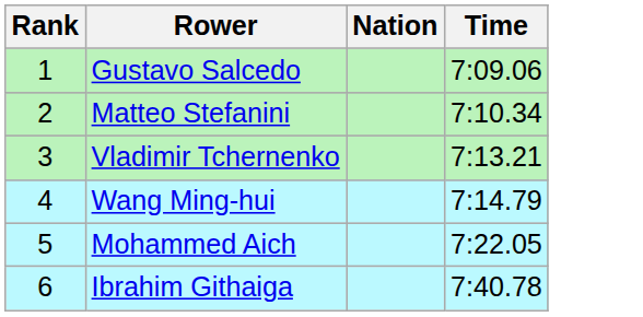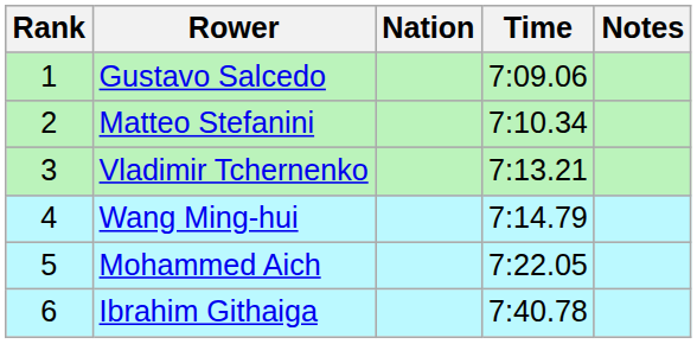 <table class="wikitable sortable" style="text-align:center">
 <tr>
 <th>Rank</th>
 <th>Rower</th>
 <th>Nation</th>
 <th>Time</th>
+<th>Notes</th>
 </tr>
 <tr bgcolor=bbf3bb>
 <td>1</td>
 <td align=left><a href='#'>Gustavo Salcedo</a></td>
 <td align=left></td>
 <td>7:09.06</td>
+<td></td>
 </tr>
 <tr bgcolor=bbf3bb>
 <td>2</td>
 <td align=left><a href='#'>Matteo Stefanini</a></td>
 <td align=left></td>
 <td>7:10.34</td>
+<td></td>
 </tr>
 <tr bgcolor=bbf3bb>
 <td>3</td>
 <td align=left><a href='#'>Vladimir Tchernenko</a></td>
 <td align=left></td>
 <td>7:13.21</td>
+<td></td>
 </tr>
 <tr bgcolor=bbf9ff>
 <td>4</td>
 <td align=left><a href='#'>Wang Ming-hui</a></td>
 <td align=left></td>
 <td>7:14.79</td>
+<td></td>
 </tr>
 <tr bgcolor=bbf9ff>
 <td>5</td>
 <td align=left><a href='#'>Mohammed Aich</a></td>
 <td align=left></td>
 <td>7:22.05</td>
+<td></td>
 </tr>
 <tr bgcolor=bbf9ff>
 <td>6</td>
 <td align=left><a href='#'>Ibrahim Githaiga</a></td>
 <td align=left></td>
 <td>7:40.78</td>
+<td></td>
 </tr>
 </table>
